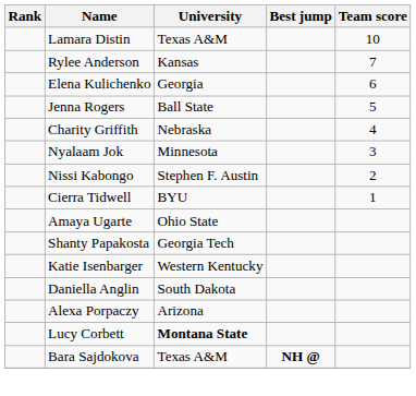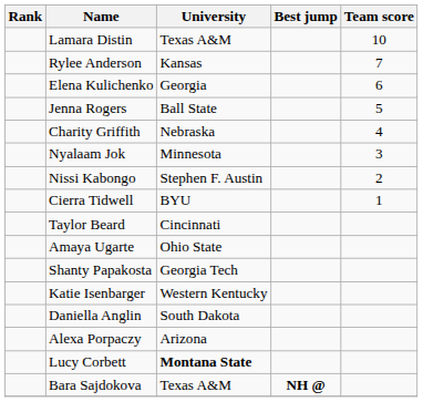 <table class="wikitable sortable" style="text-align:center">
 <tr>
 <th>Rank</th>
 <th>Name</th>
 <th>University</th>
 <th>Best jump</th>
 <th>Team score</th>
 </tr>
 <tr>
 <td></td>
 <td align=left>Lamara Distin</td>
 <td align=left>Texas A&M</td>
 <td><strong></strong></td>
 <td>10</td>
 </tr>
 <tr>
 <td></td>
 <td align=left>Rylee Anderson</td>
 <td align=left>Kansas</td>
 <td><strong></strong></td>
 <td>7</td>
 </tr>
 <tr>
 <td></td>
 <td align=left>Elena Kulichenko</td>
 <td align=left>Georgia</td>
 <td><strong></strong></td>
 <td>6</td>
 </tr>
 <tr>
 <td></td>
 <td align=left>Jenna Rogers</td>
 <td align=left>Ball State</td>
 <td><strong></strong></td>
 <td>5</td>
 </tr>
 <tr>
 <td></td>
 <td align=left>Charity Griffith</td>
 <td align=left>Nebraska</td>
 <td><strong></strong></td>
 <td>4</td>
 </tr>
 <tr>
 <td></td>
 <td align=left>Nyalaam Jok</td>
 <td align=left>Minnesota</td>
 <td><strong></strong></td>
 <td>3</td>
 </tr>
 <tr>
 <td></td>
 <td align=left>Nissi Kabongo</td>
 <td align=left>Stephen F. Austin</td>
 <td><strong></strong></td>
 <td>2</td>
 </tr>
 <tr>
 <td></td>
 <td align=left>Cierra Tidwell</td>
 <td align=left>BYU</td>
 <td><strong></strong></td>
 <td>1</td>
 </tr>
 <tr>
 <td></td>
+<td align=left>Taylor Beard</td>
+<td align=left>Cincinnati</td>
+<td><strong></strong></td>
+<td></td>
+</tr>
+<tr>
+<td></td>
 <td align=left>Amaya Ugarte</td>
 <td align=left>Ohio State</td>
 <td><strong></strong></td>
 <td></td>
 </tr>
 <tr>
 <td></td>
 <td align=left>Shanty Papakosta</td>
 <td align=left>Georgia Tech</td>
 <td><strong></strong></td>
 <td></td>
 </tr>
 <tr>
 <td></td>
 <td align=left>Katie Isenbarger</td>
 <td align=left>Western Kentucky</td>
 <td><strong></strong></td>
 <td></td>
 </tr>
 <tr>
 <td></td>
 <td align=left>Daniella Anglin</td>
 <td align=left>South Dakota</td>
 <td><strong></strong></td>
 <td></td>
 </tr>
 <tr>
 <td></td>
 <td align=left>Alexa Porpaczy</td>
 <td align=left>Arizona</td>
 <td><strong></strong></td>
 <td></td>
 </tr>
 <tr>
 <td></td>
 <td align=left>Lucy Corbett</td>
 <td align=left><strong>Montana State</strong></td>
 <td><strong></strong></td>
 <td></td>
 </tr>
 <tr>
 <td></td>
 <td align=left>Bara Sajdokova</td>
 <td align=left>Texas A&M</td>
 <td><strong>NH @ </strong></td>
 <td></td>
 </tr>
 <tr>
 </tr>
 </table>
